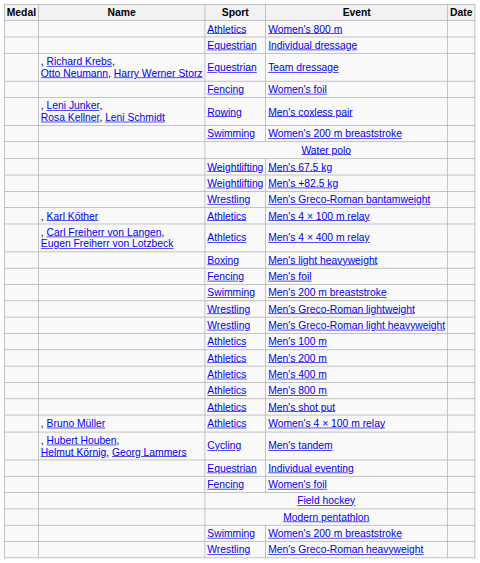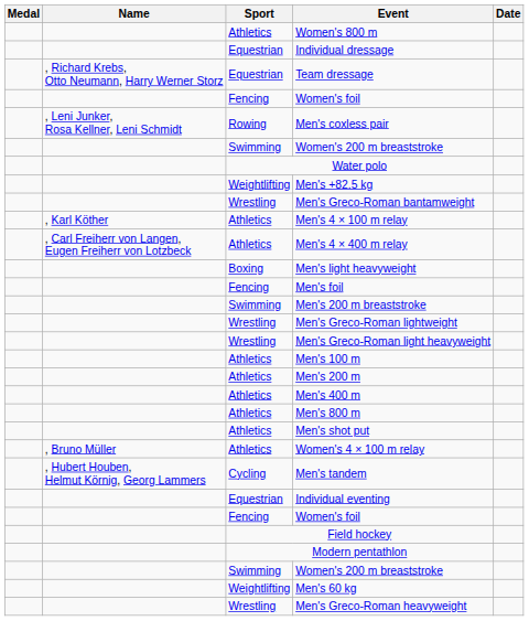 <table class="wikitable sortable" style="font-size:95%">
 <tr>
 <th>Medal</th>
 <th>Name</th>
 <th>Sport</th>
 <th>Event</th>
 <th>Date</th>
 </tr>
 <tr>
 <td></td>
 <td></td>
 <td><a href='#'>Athletics</a></td>
 <td><a href='#'>Women's 800 m</a></td>
 <td></td>
 </tr>
 <tr>
 <td></td>
 <td></td>
 <td><a href='#'>Equestrian</a></td>
 <td><a href='#'>Individual dressage</a></td>
 <td></td>
 </tr>
 <tr>
 <td></td>
 <td>, <a href='#'>Richard Krebs</a>,<br><a href='#'>Otto Neumann</a>, <a href='#'>Harry Werner Storz</a></td>
 <td><a href='#'>Equestrian</a></td>
 <td><a href='#'>Team dressage</a></td>
 <td></td>
 </tr>
 <tr>
 <td></td>
 <td></td>
 <td><a href='#'>Fencing</a></td>
 <td><a href='#'>Women's foil</a></td>
 <td></td>
 </tr>
 <tr>
 <td></td>
 <td>, <a href='#'>Leni Junker</a>,<br><a href='#'>Rosa Kellner</a>, <a href='#'>Leni Schmidt</a></td>
 <td><a href='#'>Rowing</a></td>
 <td><a href='#'>Men's coxless pair</a></td>
 <td></td>
 </tr>
 <tr>
 <td></td>
 <td></td>
 <td><a href='#'>Swimming</a></td>
 <td><a href='#'>Women's 200 m breaststroke</a></td>
 <td></td>
 </tr>
 <tr>
 <td></td>
 <td><br></td>
 <td colspan=2 align=center><a href='#'>Water polo</a></td>
-<td></td>
-</tr>
-<tr>
-<td></td>
-<td></td>
-<td><a href='#'>Weightlifting</a></td>
-<td><a href='#'>Men's 67.5 kg</a></td>
 <td></td>
 </tr>
 <tr>
 <td></td>
 <td></td>
 <td><a href='#'>Weightlifting</a></td>
 <td><a href='#'>Men's +82.5 kg</a></td>
 <td></td>
 </tr>
 <tr>
 <td></td>
 <td></td>
 <td><a href='#'>Wrestling</a></td>
 <td><a href='#'>Men's Greco-Roman bantamweight</a></td>
 <td></td>
 </tr>
 <tr>
 <td></td>
 <td>, <a href='#'>Karl Köther</a></td>
 <td><a href='#'>Athletics</a></td>
 <td><a href='#'>Men's 4 × 100 m relay</a></td>
 <td></td>
 </tr>
 <tr>
 <td></td>
 <td>, <a href='#'>Carl Freiherr von Langen</a>,<br><a href='#'>Eugen Freiherr von Lotzbeck</a></td>
 <td><a href='#'>Athletics</a></td>
 <td><a href='#'>Men's 4 × 400 m relay</a></td>
 <td></td>
 </tr>
 <tr>
 <td></td>
 <td></td>
 <td><a href='#'>Boxing</a></td>
 <td><a href='#'>Men's light heavyweight</a></td>
 <td></td>
 </tr>
 <tr>
 <td></td>
 <td></td>
 <td><a href='#'>Fencing</a></td>
 <td><a href='#'>Men's foil</a></td>
 <td></td>
 </tr>
 <tr>
 <td></td>
 <td></td>
 <td><a href='#'>Swimming</a></td>
 <td><a href='#'>Men's 200 m breaststroke</a></td>
 <td></td>
 </tr>
 <tr>
 <td></td>
 <td></td>
 <td><a href='#'>Wrestling</a></td>
 <td><a href='#'>Men's Greco-Roman lightweight</a></td>
 <td></td>
 </tr>
 <tr>
 <td></td>
 <td></td>
 <td><a href='#'>Wrestling</a></td>
 <td><a href='#'>Men's Greco-Roman light heavyweight</a></td>
 <td></td>
 </tr>
 <tr>
 <td></td>
 <td></td>
 <td><a href='#'>Athletics</a></td>
 <td><a href='#'>Men's 100 m</a></td>
 <td></td>
 </tr>
 <tr>
 <td></td>
 <td></td>
 <td><a href='#'>Athletics</a></td>
 <td><a href='#'>Men's 200 m</a></td>
 <td></td>
 </tr>
 <tr>
 <td></td>
 <td></td>
 <td><a href='#'>Athletics</a></td>
 <td><a href='#'>Men's 400 m</a></td>
 <td></td>
 </tr>
 <tr>
 <td></td>
 <td></td>
 <td><a href='#'>Athletics</a></td>
 <td><a href='#'>Men's 800 m</a></td>
 <td></td>
 </tr>
 <tr>
 <td></td>
 <td></td>
 <td><a href='#'>Athletics</a></td>
 <td><a href='#'>Men's shot put</a></td>
 <td></td>
 </tr>
 <tr>
 <td></td>
 <td>, <a href='#'>Bruno Müller</a></td>
 <td><a href='#'>Athletics</a></td>
 <td><a href='#'>Women's 4 × 100 m relay</a></td>
 <td></td>
 </tr>
 <tr>
 <td></td>
 <td>, <a href='#'>Hubert Houben</a>,<br><a href='#'>Helmut Körnig</a>, <a href='#'>Georg Lammers</a></td>
 <td><a href='#'>Cycling</a></td>
 <td><a href='#'>Men's tandem</a></td>
 <td></td>
 </tr>
 <tr>
 <td></td>
 <td></td>
 <td><a href='#'>Equestrian</a></td>
 <td><a href='#'>Individual eventing</a></td>
 <td></td>
 </tr>
 <tr>
 <td></td>
 <td></td>
 <td><a href='#'>Fencing</a></td>
 <td><a href='#'>Women's foil</a></td>
 <td></td>
 </tr>
 <tr>
 <td></td>
 <td><br></td>
 <td colspan=2 align=center><a href='#'>Field hockey</a></td>
 <td></td>
 </tr>
 <tr>
 <td></td>
 <td></td>
 <td colspan=2 align=center><a href='#'>Modern pentathlon</a></td>
 <td></td>
 </tr>
 <tr>
 <td></td>
 <td></td>
 <td><a href='#'>Swimming</a></td>
 <td><a href='#'>Women's 200 m breaststroke</a></td>
 <td></td>
 </tr>
 <tr>
 <td></td>
 <td></td>
+<td><a href='#'>Weightlifting</a></td>
+<td><a href='#'>Men's 60 kg</a></td>
+<td></td>
+</tr>
+<tr>
+<td></td>
+<td></td>
 <td><a href='#'>Wrestling</a></td>
 <td><a href='#'>Men's Greco-Roman heavyweight</a></td>
 <td></td>
 </tr>
 </table>
